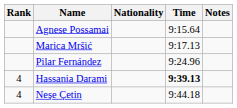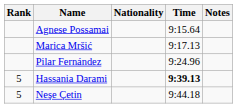 <table class="wikitable sortable" style="text-align:center">
 <tr>
 <th>Rank</th>
 <th>Name</th>
 <th>Nationality</th>
 <th>Time</th>
 <th>Notes</th>
 </tr>
 <tr>
 <td></td>
 <td align=left><a href='#'>Agnese Possamai</a></td>
 <td align=left></td>
 <td>9:15.64</td>
 <td></td>
 </tr>
 <tr>
 <td></td>
 <td align=left><a href='#'>Marica Mršić</a></td>
 <td align=left></td>
 <td>9:17.13</td>
 <td></td>
 </tr>
 <tr>
 <td></td>
 <td align=left><a href='#'>Pilar Fernández</a></td>
 <td align=left></td>
 <td>9:24.96</td>
 <td></td>
 </tr>
 <tr>
-<td>4</td>
+<td>5</td>
 <td align=left><a href='#'>Hassania Darami</a></td>
 <td align=left></td>
 <td><strong>9:39.13</strong></td>
 <td></td>
 </tr>
 <tr>
-<td>4</td>
+<td>5</td>
 <td align=left><a href='#'>Neşe Çetin</a></td>
 <td align=left></td>
 <td>9:44.18</td>
 <td></td>
 </tr>
 </table>
